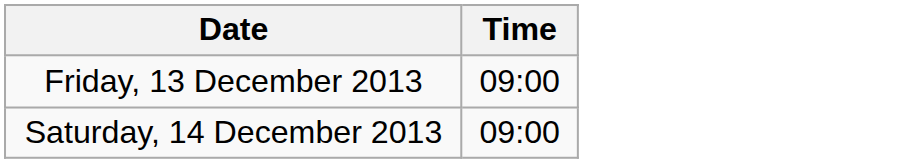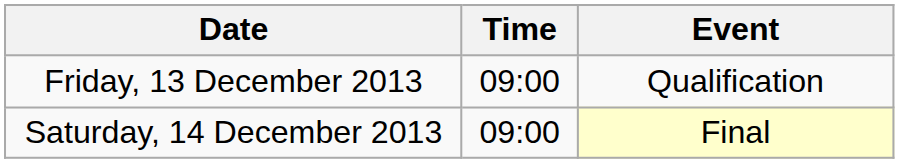 <table class = "wikitable" style="text-align:center;">
 <tr>
 <th width=220>Date</th>
 <th width=50>Time</th>
+<th width=150>Event</th>
 </tr>
 <tr>
 <td>Friday, 13 December 2013</td>
 <td>09:00</td>
+<td>Qualification</td>
 </tr>
 <tr>
 <td>Saturday, 14 December 2013</td>
 <td>09:00</td>
+<td bgcolor=ffffcc>Final</td>
 </tr>
 </table>
